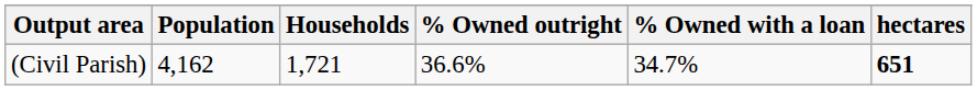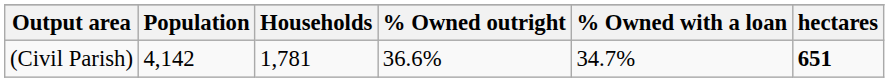 <table class="wikitable">
 <tr>
 </tr>
 <tr>
 <th>Output area</th>
 <th>Population</th>
 <th>Households</th>
 <th>% Owned outright</th>
 <th>% Owned with a loan</th>
 <th>hectares</th>
 </tr>
 <tr>
 <td>(Civil Parish)</td>
-<td>4,162</td>
-<td>1,721</td>
+<td>4,142</td>
+<td>1,781</td>
 <td>36.6%</td>
 <td>34.7%</td>
 <td><strong>651</strong></td>
 </tr>
 </table>
